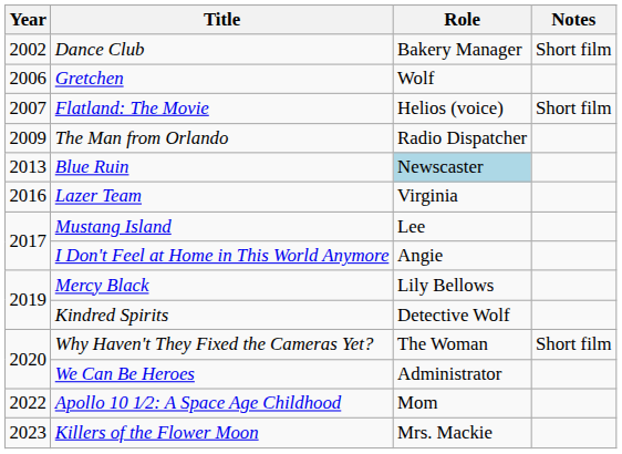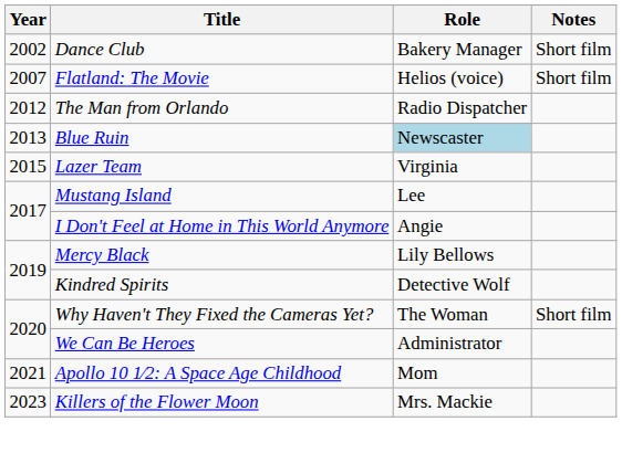 <table class="wikitable sortable">
 <tr>
 <th>Year</th>
 <th>Title</th>
 <th>Role</th>
 <th>Notes</th>
 </tr>
 <tr>
 <td>2002</td>
 <td><em>Dance Club</em></td>
 <td>Bakery Manager</td>
 <td>Short film</td>
 </tr>
 <tr>
-<td>2006</td>
-<td><em><a href='#'>Gretchen</a></em></td>
-<td>Wolf</td>
-<td></td>
-</tr>
-<tr>
 <td>2007</td>
 <td><em><a href='#'>Flatland: The Movie</a></em></td>
 <td>Helios (voice)</td>
 <td>Short film</td>
 </tr>
 <tr>
-<td>2009</td>
+<td>2012</td>
 <td><em>The Man from Orlando</em></td>
 <td>Radio Dispatcher</td>
 <td></td>
 </tr>
 <tr>
 <td>2013</td>
 <td><em><a href='#'>Blue Ruin</a></em></td>
 <td style="background: lightblue;">Newscaster</td>
 <td></td>
 </tr>
 <tr>
-<td>2016</td>
+<td>2015</td>
 <td><em><a href='#'>Lazer Team</a></em></td>
 <td>Virginia</td>
 <td></td>
 </tr>
 <tr>
 <td rowspan="2">2017</td>
 <td><em><a href='#'>Mustang Island</a></em></td>
 <td>Lee</td>
 <td></td>
 </tr>
 <tr>
 <td><em><a href='#'>I Don't Feel at Home in This World Anymore</a></em></td>
 <td>Angie</td>
 <td></td>
 </tr>
 <tr>
 <td rowspan="2">2019</td>
 <td><em><a href='#'>Mercy Black</a></em></td>
 <td>Lily Bellows</td>
 <td></td>
 </tr>
 <tr>
 <td><em>Kindred Spirits</em></td>
 <td>Detective Wolf</td>
 <td></td>
 </tr>
 <tr>
 <td rowspan="2">2020</td>
 <td><em>Why Haven't They Fixed the Cameras Yet?</em></td>
 <td>The Woman</td>
 <td>Short film</td>
 </tr>
 <tr>
 <td><em><a href='#'>We Can Be Heroes</a></em></td>
 <td>Administrator</td>
 <td></td>
 </tr>
 <tr>
-<td>2022</td>
+<td>2021</td>
 <td><em><a href='#'>Apollo 10 1⁄2: A Space Age Childhood</a></em></td>
 <td>Mom</td>
 <td></td>
 </tr>
 <tr>
 <td>2023</td>
 <td><em><a href='#'>Killers of the Flower Moon</a></em></td>
 <td>Mrs. Mackie</td>
 <td></td>
 </tr>
 </table>
